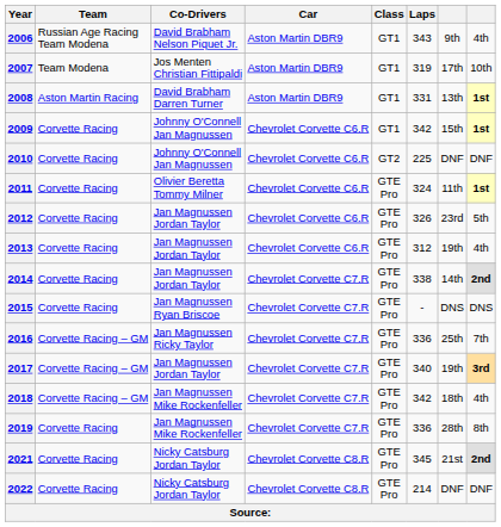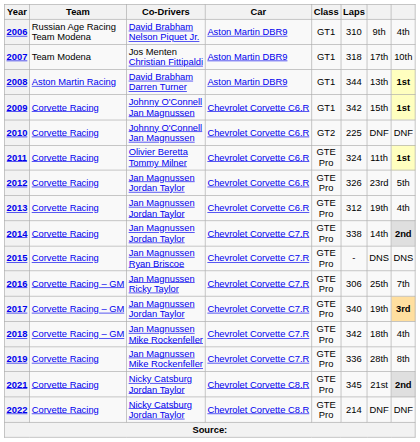 <table class="wikitable" style="text-align:center; font-size:90%">
 <tr>
 <th>Year</th>
 <th>Team</th>
 <th>Co-Drivers</th>
 <th>Car</th>
 <th>Class</th>
 <th>Laps</th>
 <th></th>
 <th></th>
 </tr>
 <tr>
 <th><a href='#'>2006</a></th>
 <td align="left"> Russian Age Racing<br> Team Modena</td>
 <td align="left"> <a href='#'>David Brabham</a><br> <a href='#'>Nelson Piquet Jr.</a></td>
 <td align="left"><a href='#'>Aston Martin DBR9</a></td>
 <td>GT1</td>
-<td>343</td>
+<td>310</td>
 <td>9th</td>
 <td>4th</td>
 </tr>
 <tr>
 <th><a href='#'>2007</a></th>
 <td align="left"> Team Modena</td>
 <td align="left"> Jos Menten<br> <a href='#'>Christian Fittipaldi</a></td>
 <td align="left"><a href='#'>Aston Martin DBR9</a></td>
 <td>GT1</td>
-<td>319</td>
+<td>318</td>
 <td>17th</td>
 <td>10th</td>
 </tr>
 <tr>
 <th><a href='#'>2008</a></th>
 <td align="left"> <a href='#'>Aston Martin Racing</a></td>
 <td align="left"> <a href='#'>David Brabham</a><br> <a href='#'>Darren Turner</a></td>
 <td align="left"><a href='#'>Aston Martin DBR9</a></td>
 <td>GT1</td>
-<td>331</td>
+<td>344</td>
 <td>13th</td>
 <td style="background:#FFFFBF;"><strong>1st</strong></td>
 </tr>
 <tr>
 <th><a href='#'>2009</a></th>
 <td align="left"> <a href='#'>Corvette Racing</a></td>
 <td align="left"> <a href='#'>Johnny O'Connell</a><br> <a href='#'>Jan Magnussen</a></td>
 <td align="left"><a href='#'>Chevrolet Corvette C6.R</a></td>
 <td>GT1</td>
 <td>342</td>
 <td>15th</td>
 <td style="background:#FFFFBF;"><strong>1st</strong></td>
 </tr>
 <tr>
 <th><a href='#'>2010</a></th>
 <td align="left"> <a href='#'>Corvette Racing</a></td>
 <td align="left"> <a href='#'>Johnny O'Connell</a><br> <a href='#'>Jan Magnussen</a></td>
 <td align="left"><a href='#'>Chevrolet Corvette C6.R</a></td>
 <td>GT2</td>
 <td>225</td>
 <td>DNF</td>
 <td>DNF</td>
 </tr>
 <tr>
 <th><a href='#'>2011</a></th>
 <td align="left"> <a href='#'>Corvette Racing</a></td>
 <td align="left"> <a href='#'>Olivier Beretta</a><br> <a href='#'>Tommy Milner</a></td>
 <td align="left"><a href='#'>Chevrolet Corvette C6.R</a></td>
 <td>GTE<br>Pro</td>
 <td>324</td>
 <td>11th</td>
 <td style="background:#FFFFBF;"><strong>1st</strong></td>
 </tr>
 <tr>
 <th><a href='#'>2012</a></th>
 <td align="left"> <a href='#'>Corvette Racing</a></td>
 <td align="left"> <a href='#'>Jan Magnussen</a><br> <a href='#'>Jordan Taylor</a></td>
 <td align="left"><a href='#'>Chevrolet Corvette C6.R</a></td>
 <td>GTE<br>Pro</td>
 <td>326</td>
 <td>23rd</td>
 <td>5th</td>
 </tr>
 <tr>
 <th><a href='#'>2013</a></th>
 <td align="left"> <a href='#'>Corvette Racing</a></td>
 <td align="left"> <a href='#'>Jan Magnussen</a><br> <a href='#'>Jordan Taylor</a></td>
 <td align="left"><a href='#'>Chevrolet Corvette C6.R</a></td>
 <td>GTE<br>Pro</td>
 <td>312</td>
 <td>19th</td>
 <td>4th</td>
 </tr>
 <tr>
 <th><a href='#'>2014</a></th>
 <td align="left"> <a href='#'>Corvette Racing</a></td>
 <td align="left"> <a href='#'>Jan Magnussen</a><br> <a href='#'>Jordan Taylor</a></td>
 <td align="left"><a href='#'>Chevrolet Corvette C7.R</a></td>
 <td>GTE<br>Pro</td>
 <td>338</td>
 <td>14th</td>
 <td style="background:#DFDFDF;"><strong>2nd</strong></td>
 </tr>
 <tr>
 <th><a href='#'>2015</a></th>
 <td align="left"> <a href='#'>Corvette Racing</a></td>
 <td align="left"> <a href='#'>Jan Magnussen</a><br> <a href='#'>Ryan Briscoe</a></td>
 <td align="left"><a href='#'>Chevrolet Corvette C7.R</a></td>
 <td>GTE<br>Pro</td>
 <td>-</td>
 <td>DNS</td>
 <td>DNS</td>
 </tr>
 <tr>
 <th><a href='#'>2016</a></th>
 <td align="left"> <a href='#'>Corvette Racing – GM</a></td>
 <td align="left"> <a href='#'>Jan Magnussen</a><br> <a href='#'>Ricky Taylor</a></td>
 <td align="left"><a href='#'>Chevrolet Corvette C7.R</a></td>
 <td>GTE<br>Pro</td>
-<td>336</td>
+<td>306</td>
 <td>25th</td>
 <td>7th</td>
 </tr>
 <tr>
 <th><a href='#'>2017</a></th>
 <td align="left"> <a href='#'>Corvette Racing – GM</a></td>
 <td align="left"> <a href='#'>Jan Magnussen</a><br> <a href='#'>Jordan Taylor</a></td>
 <td align="left"><a href='#'>Chevrolet Corvette C7.R</a></td>
 <td>GTE<br>Pro</td>
 <td>340</td>
 <td>19th</td>
 <td style="background:#ffdf9f;"><strong>3rd</strong></td>
 </tr>
 <tr>
 <th><a href='#'>2018</a></th>
 <td align="left" nowrap> <a href='#'>Corvette Racing – GM</a></td>
 <td align="left" nowrap> <a href='#'>Jan Magnussen</a><br> <a href='#'>Mike Rockenfeller</a></td>
 <td align="left" nowrap><a href='#'>Chevrolet Corvette C7.R</a></td>
 <td>GTE<br>Pro</td>
 <td>342</td>
 <td>18th</td>
 <td>4th</td>
 </tr>
 <tr>
 <th><a href='#'>2019</a></th>
 <td align="left"> <a href='#'>Corvette Racing</a></td>
 <td align="left"> <a href='#'>Jan Magnussen</a><br> <a href='#'>Mike Rockenfeller</a></td>
 <td align="left"><a href='#'>Chevrolet Corvette C7.R</a></td>
 <td>GTE<br>Pro</td>
 <td>336</td>
 <td>28th</td>
 <td>8th</td>
 </tr>
 <tr>
 <th><a href='#'>2021</a></th>
 <td align="left"> <a href='#'>Corvette Racing</a></td>
 <td align="left"> <a href='#'>Nicky Catsburg</a><br> <a href='#'>Jordan Taylor</a></td>
 <td align="left"><a href='#'>Chevrolet Corvette C8.R</a></td>
 <td>GTE<br>Pro</td>
 <td>345</td>
 <td>21st</td>
 <td style="background:#DFDFDF;"><strong>2nd</strong></td>
 </tr>
 <tr>
 <th><a href='#'>2022</a></th>
 <td align="left"> <a href='#'>Corvette Racing</a></td>
 <td align="left"> <a href='#'>Nicky Catsburg</a><br> <a href='#'>Jordan Taylor</a></td>
 <td align="left"><a href='#'>Chevrolet Corvette C8.R</a></td>
 <td>GTE<br>Pro</td>
 <td>214</td>
 <td>DNF</td>
 <td>DNF</td>
 </tr>
 <tr>
 <th colspan="8">Source:</th>
 </tr>
 </table>
